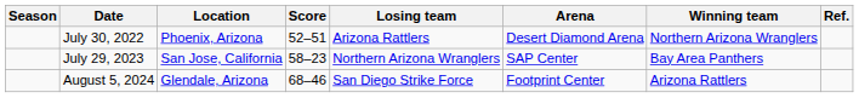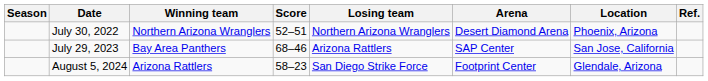 <table class="wikitable">
 <tr>
 <th>Season</th>
 <th>Date</th>
-<th>Location</th>
+<th>Winning team</th>
 <th>Score</th>
 <th>Losing team</th>
 <th>Arena</th>
-<th>Winning team</th>
+<th>Location</th>
 <th>Ref.</th>
 </tr>
 <tr>
 <td align="center"></td>
 <td>July 30, 2022</td>
+<td><a href='#'>Northern Arizona Wranglers</a></td>
+<td align="center">52–51</td>
+<td><a href='#'>Northern Arizona Wranglers</a></td>
+<td><a href='#'>Desert Diamond Arena</a></td>
 <td><a href='#'>Phoenix, Arizona</a></td>
-<td align="center">52–51</td>
-<td><a href='#'>Arizona Rattlers</a></td>
-<td><a href='#'>Desert Diamond Arena</a></td>
-<td><a href='#'>Northern Arizona Wranglers</a></td>
 <td align="center"></td>
 </tr>
 <tr>
 <td align="center"></td>
 <td>July 29, 2023</td>
+<td><a href='#'>Bay Area Panthers</a></td>
+<td align="center">68–46</td>
+<td><a href='#'>Arizona Rattlers</a></td>
+<td><a href='#'>SAP Center</a></td>
 <td><a href='#'>San Jose, California</a></td>
-<td align="center">58–23</td>
-<td><a href='#'>Northern Arizona Wranglers</a></td>
-<td><a href='#'>SAP Center</a></td>
-<td><a href='#'>Bay Area Panthers</a></td>
 <td align="center"></td>
 </tr>
 <tr>
 <td align="center"></td>
 <td>August 5, 2024</td>
-<td><a href='#'>Glendale, Arizona</a></td>
-<td align="center">68–46</td>
+<td><a href='#'>Arizona Rattlers</a></td>
+<td align="center">58–23</td>
 <td><a href='#'>San Diego Strike Force</a></td>
 <td><a href='#'>Footprint Center</a></td>
-<td><a href='#'>Arizona Rattlers</a></td>
+<td><a href='#'>Glendale, Arizona</a></td>
 <td align="center"></td>
 </tr>
 </table>
